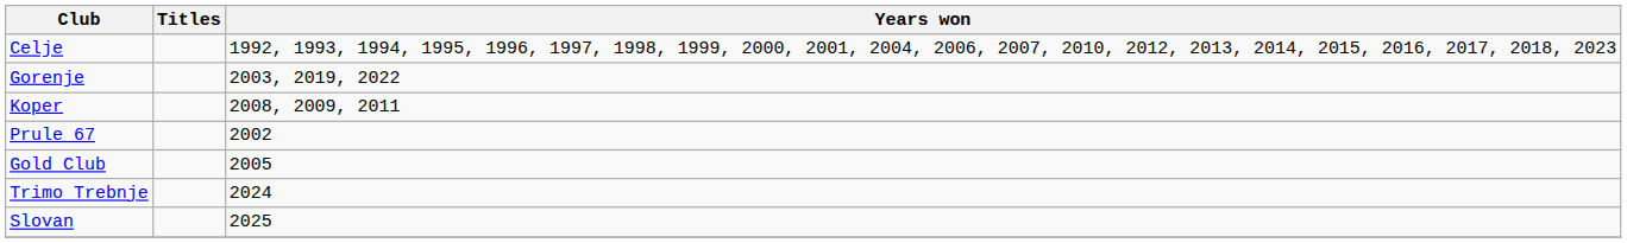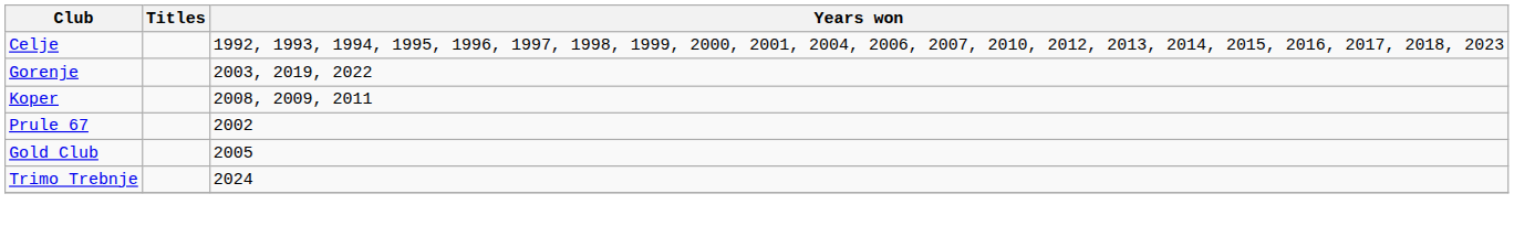 <table class="wikitable">
 <tr>
 <th>Club</th>
 <th>Titles</th>
 <th>Years won</th>
 </tr>
 <tr>
 <td><a href='#'>Celje</a></td>
 <td></td>
 <td>1992, 1993, 1994, 1995, 1996, 1997, 1998, 1999, 2000, 2001, 2004, 2006, 2007, 2010, 2012, 2013, 2014, 2015, 2016, 2017, 2018, 2023</td>
 </tr>
 <tr>
 <td><a href='#'>Gorenje</a></td>
 <td></td>
 <td>2003, 2019, 2022</td>
 </tr>
 <tr>
 <td><a href='#'>Koper</a></td>
 <td></td>
 <td>2008, 2009, 2011</td>
 </tr>
 <tr>
 <td><a href='#'>Prule 67</a></td>
 <td></td>
 <td>2002</td>
 </tr>
 <tr>
 <td><a href='#'>Gold Club</a></td>
 <td></td>
 <td>2005</td>
 </tr>
 <tr>
 <td><a href='#'>Trimo Trebnje</a></td>
 <td></td>
 <td>2024</td>
 </tr>
 <tr>
-<td><a href='#'>Slovan</a></td>
-<td></td>
-<td>2025</td>
-</tr>
-<tr>
 </tr>
 </table>
